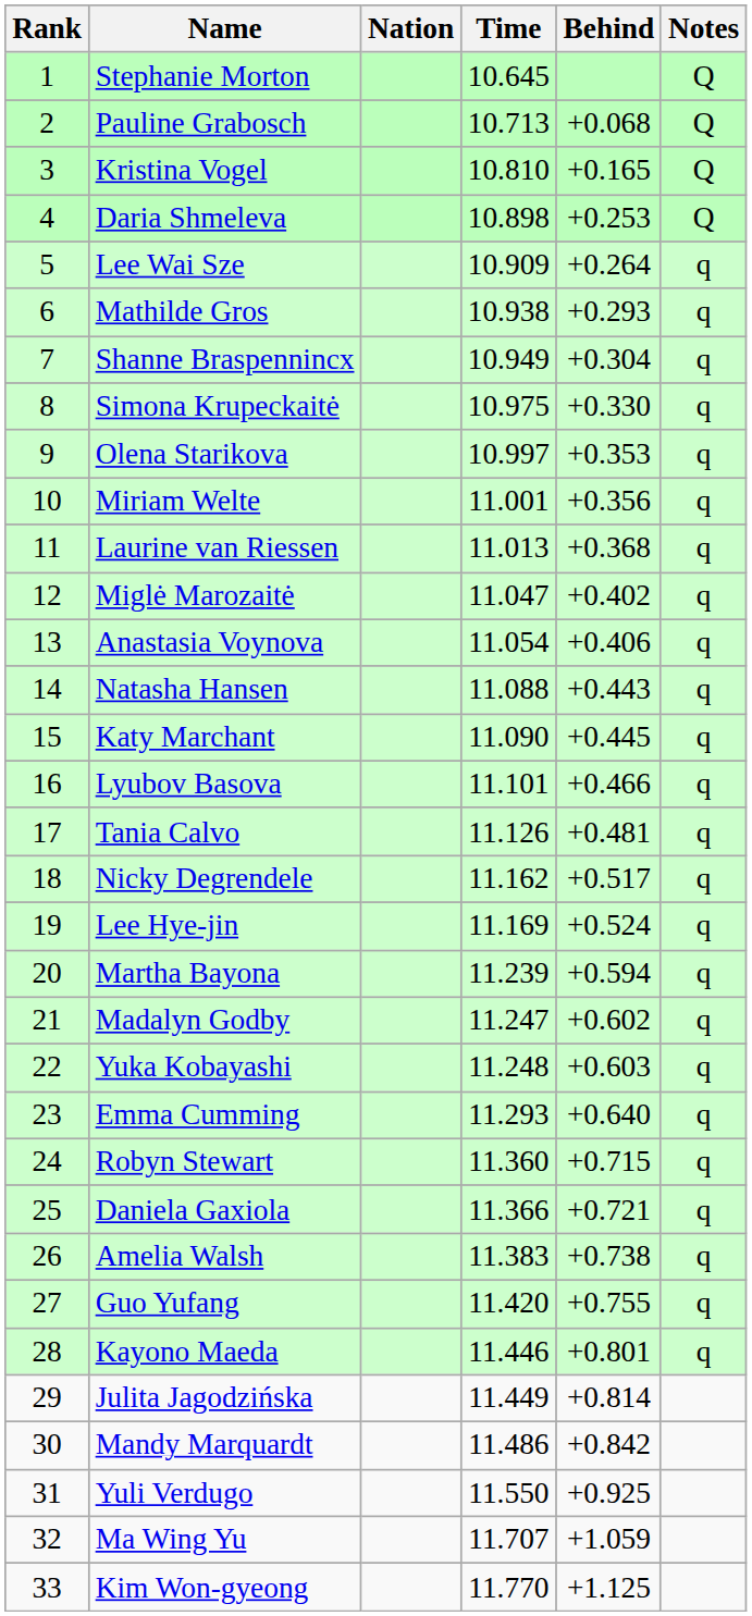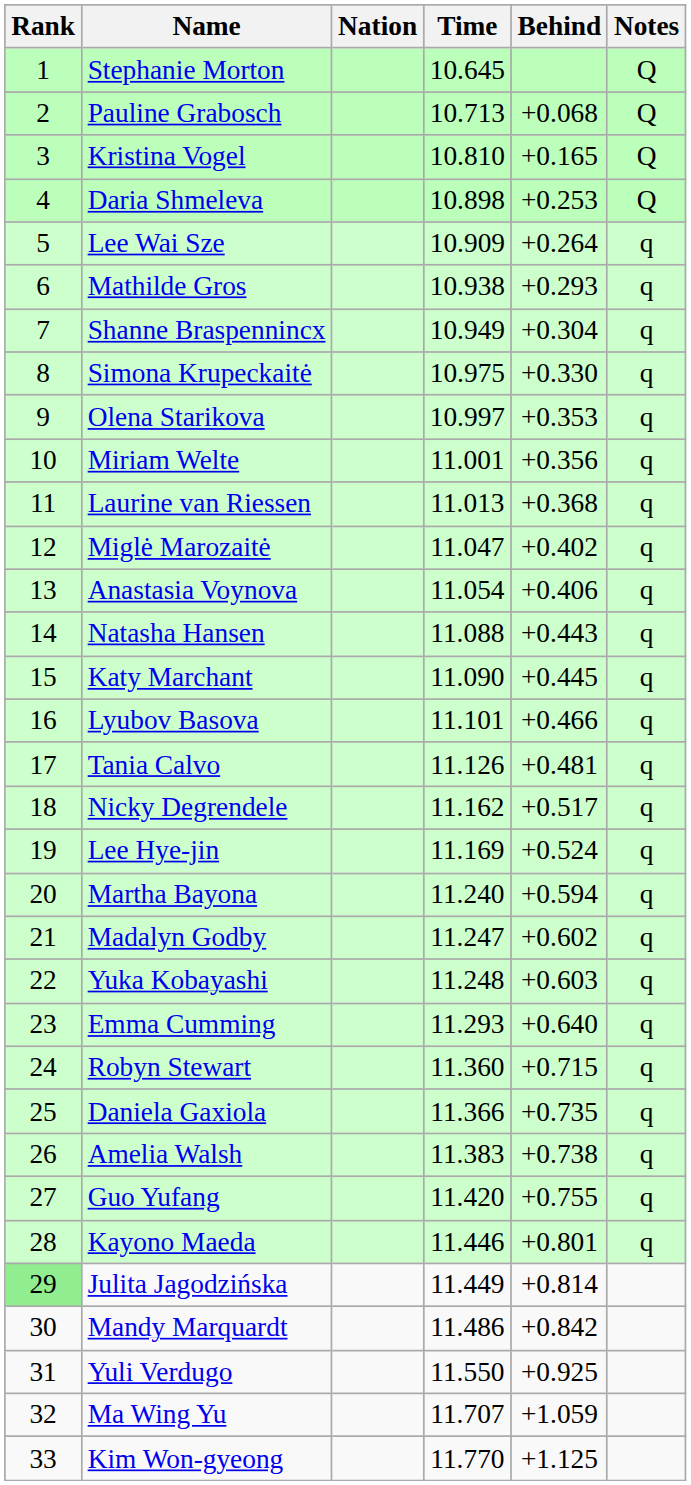 <table class="wikitable sortable" style="text-align:center">
 <tr>
 <th>Rank</th>
 <th>Name</th>
 <th>Nation</th>
 <th>Time</th>
 <th>Behind</th>
 <th>Notes</th>
 </tr>
 <tr bgcolor=bbffbb>
 <td>1</td>
 <td align="left"><a href='#'>Stephanie Morton</a></td>
 <td align="left"></td>
 <td>10.645</td>
 <td></td>
 <td>Q</td>
 </tr>
 <tr bgcolor=bbffbb>
 <td>2</td>
 <td align="left"><a href='#'>Pauline Grabosch</a></td>
 <td align="left"></td>
 <td>10.713</td>
 <td>+0.068</td>
 <td>Q</td>
 </tr>
 <tr bgcolor=bbffbb>
 <td>3</td>
 <td align="left"><a href='#'>Kristina Vogel</a></td>
 <td align="left"></td>
 <td>10.810</td>
 <td>+0.165</td>
 <td>Q</td>
 </tr>
 <tr bgcolor=bbffbb>
 <td>4</td>
 <td align="left"><a href='#'>Daria Shmeleva</a></td>
 <td align="left"></td>
 <td>10.898</td>
 <td>+0.253</td>
 <td>Q</td>
 </tr>
 <tr bgcolor=ccffcc>
 <td>5</td>
 <td align="left"><a href='#'>Lee Wai Sze</a></td>
 <td align="left"></td>
 <td>10.909</td>
 <td>+0.264</td>
 <td>q</td>
 </tr>
 <tr bgcolor=ccffcc>
 <td>6</td>
 <td align="left"><a href='#'>Mathilde Gros</a></td>
 <td align="left"></td>
 <td>10.938</td>
 <td>+0.293</td>
 <td>q</td>
 </tr>
 <tr bgcolor=ccffcc>
 <td>7</td>
 <td align="left"><a href='#'>Shanne Braspennincx</a></td>
 <td align="left"></td>
 <td>10.949</td>
 <td>+0.304</td>
 <td>q</td>
 </tr>
 <tr bgcolor=ccffcc>
 <td>8</td>
 <td align="left"><a href='#'>Simona Krupeckaitė</a></td>
 <td align="left"></td>
 <td>10.975</td>
 <td>+0.330</td>
 <td>q</td>
 </tr>
 <tr bgcolor=ccffcc>
 <td>9</td>
 <td align="left"><a href='#'>Olena Starikova</a></td>
 <td align="left"></td>
 <td>10.997</td>
 <td>+0.353</td>
 <td>q</td>
 </tr>
 <tr bgcolor=ccffcc>
 <td>10</td>
 <td align="left"><a href='#'>Miriam Welte</a></td>
 <td align="left"></td>
 <td>11.001</td>
 <td>+0.356</td>
 <td>q</td>
 </tr>
 <tr bgcolor=ccffcc>
 <td>11</td>
 <td align="left"><a href='#'>Laurine van Riessen</a></td>
 <td align="left"></td>
 <td>11.013</td>
 <td>+0.368</td>
 <td>q</td>
 </tr>
 <tr bgcolor=ccffcc>
 <td>12</td>
 <td align="left"><a href='#'>Miglė Marozaitė</a></td>
 <td align="left"></td>
 <td>11.047</td>
 <td>+0.402</td>
 <td>q</td>
 </tr>
 <tr bgcolor=ccffcc>
 <td>13</td>
 <td align="left"><a href='#'>Anastasia Voynova</a></td>
 <td align="left"></td>
 <td>11.054</td>
 <td>+0.406</td>
 <td>q</td>
 </tr>
 <tr bgcolor=ccffcc>
 <td>14</td>
 <td align="left"><a href='#'>Natasha Hansen</a></td>
 <td align="left"></td>
 <td>11.088</td>
 <td>+0.443</td>
 <td>q</td>
 </tr>
 <tr bgcolor=ccffcc>
 <td>15</td>
 <td align="left"><a href='#'>Katy Marchant</a></td>
 <td align="left"></td>
 <td>11.090</td>
 <td>+0.445</td>
 <td>q</td>
 </tr>
 <tr bgcolor=ccffcc>
 <td>16</td>
 <td align="left"><a href='#'>Lyubov Basova</a></td>
 <td align="left"></td>
 <td>11.101</td>
 <td>+0.466</td>
 <td>q</td>
 </tr>
 <tr bgcolor=ccffcc>
 <td>17</td>
 <td align="left"><a href='#'>Tania Calvo</a></td>
 <td align="left"></td>
 <td>11.126</td>
 <td>+0.481</td>
 <td>q</td>
 </tr>
 <tr bgcolor=ccffcc>
 <td>18</td>
 <td align="left"><a href='#'>Nicky Degrendele</a></td>
 <td align="left"></td>
 <td>11.162</td>
 <td>+0.517</td>
 <td>q</td>
 </tr>
 <tr bgcolor=ccffcc>
 <td>19</td>
 <td align="left"><a href='#'>Lee Hye-jin</a></td>
 <td align="left"></td>
 <td>11.169</td>
 <td>+0.524</td>
 <td>q</td>
 </tr>
 <tr bgcolor=ccffcc>
 <td>20</td>
 <td align="left"><a href='#'>Martha Bayona</a></td>
 <td align="left"></td>
-<td>11.239</td>
+<td>11.240</td>
 <td>+0.594</td>
 <td>q</td>
 </tr>
 <tr bgcolor=ccffcc>
 <td>21</td>
 <td align="left"><a href='#'>Madalyn Godby</a></td>
 <td align="left"></td>
 <td>11.247</td>
 <td>+0.602</td>
 <td>q</td>
 </tr>
 <tr bgcolor=ccffcc>
 <td>22</td>
 <td align="left"><a href='#'>Yuka Kobayashi</a></td>
 <td align="left"></td>
 <td>11.248</td>
 <td>+0.603</td>
 <td>q</td>
 </tr>
 <tr bgcolor=ccffcc>
 <td>23</td>
 <td align="left"><a href='#'>Emma Cumming</a></td>
 <td align="left"></td>
 <td>11.293</td>
 <td>+0.640</td>
 <td>q</td>
 </tr>
 <tr bgcolor=ccffcc>
 <td>24</td>
 <td align="left"><a href='#'>Robyn Stewart</a></td>
 <td align="left"></td>
 <td>11.360</td>
 <td>+0.715</td>
 <td>q</td>
 </tr>
 <tr bgcolor=ccffcc>
 <td>25</td>
 <td align="left"><a href='#'>Daniela Gaxiola</a></td>
 <td align="left"></td>
 <td>11.366</td>
-<td>+0.721</td>
+<td>+0.735</td>
 <td>q</td>
 </tr>
 <tr bgcolor=ccffcc>
 <td>26</td>
 <td align="left"><a href='#'>Amelia Walsh</a></td>
 <td align="left"></td>
 <td>11.383</td>
 <td>+0.738</td>
 <td>q</td>
 </tr>
 <tr bgcolor=ccffcc>
 <td>27</td>
 <td align="left"><a href='#'>Guo Yufang</a></td>
 <td align="left"></td>
 <td>11.420</td>
 <td>+0.755</td>
 <td>q</td>
 </tr>
 <tr bgcolor=ccffcc>
 <td>28</td>
 <td align="left"><a href='#'>Kayono Maeda</a></td>
 <td align="left"></td>
 <td>11.446</td>
 <td>+0.801</td>
 <td>q</td>
 </tr>
 <tr>
-<td>29</td>
+<td style="background: lightgreen;">29</td>
 <td align="left"><a href='#'>Julita Jagodzińska</a></td>
 <td align="left"></td>
 <td>11.449</td>
 <td>+0.814</td>
 <td></td>
 </tr>
 <tr>
 <td>30</td>
 <td align="left"><a href='#'>Mandy Marquardt</a></td>
 <td align="left"></td>
 <td>11.486</td>
 <td>+0.842</td>
 <td></td>
 </tr>
 <tr>
 <td>31</td>
 <td align="left"><a href='#'>Yuli Verdugo</a></td>
 <td align="left"></td>
 <td>11.550</td>
 <td>+0.925</td>
 <td></td>
 </tr>
 <tr>
 <td>32</td>
 <td align="left"><a href='#'>Ma Wing Yu</a></td>
 <td align="left"></td>
 <td>11.707</td>
 <td>+1.059</td>
 <td></td>
 </tr>
 <tr>
 <td>33</td>
 <td align="left"><a href='#'>Kim Won-gyeong</a></td>
 <td align="left"></td>
 <td>11.770</td>
 <td>+1.125</td>
 <td></td>
 </tr>
 </table>
